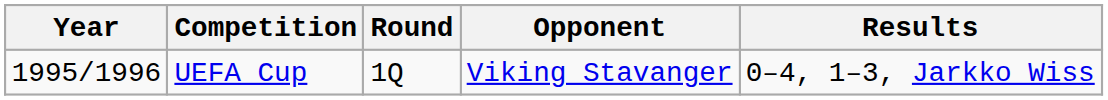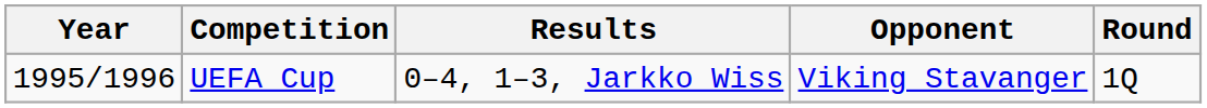 <table class="wikitable" style="margin: 0 0 0 0;">
 <tr>
 <th>Year</th>
 <th>Competition</th>
+<th>Results</th>
+<th>Opponent</th>
 <th>Round</th>
-<th>Opponent</th>
-<th>Results</th>
 </tr>
 <tr>
 <td>1995/1996</td>
 <td><a href='#'>UEFA Cup</a></td>
+<td>0–4, 1–3, <a href='#'>Jarkko Wiss</a></td>
+<td><a href='#'>Viking Stavanger</a></td>
 <td>1Q</td>
-<td><a href='#'>Viking Stavanger</a></td>
-<td>0–4, 1–3, <a href='#'>Jarkko Wiss</a></td>
 </tr>
 </table>
